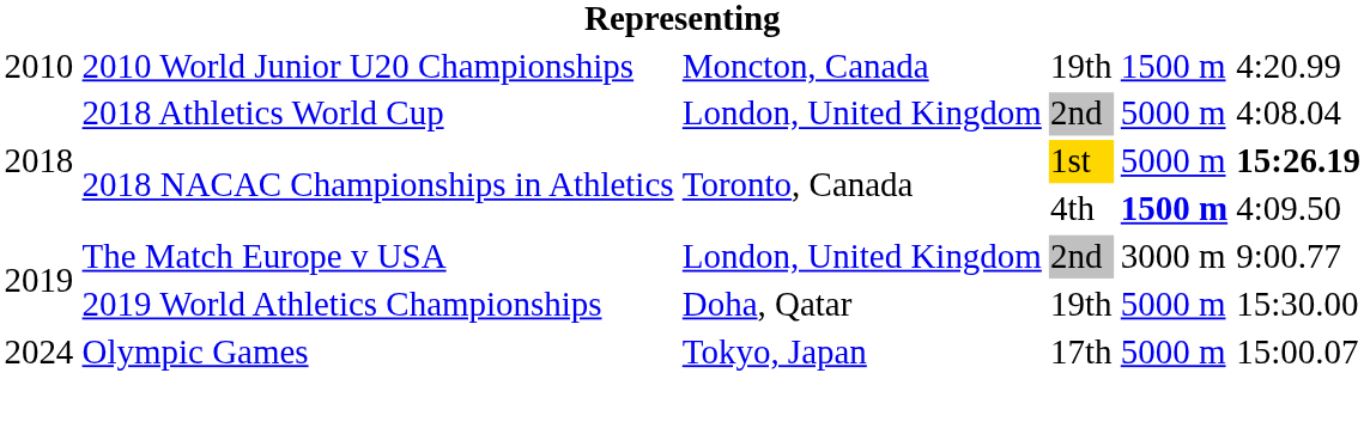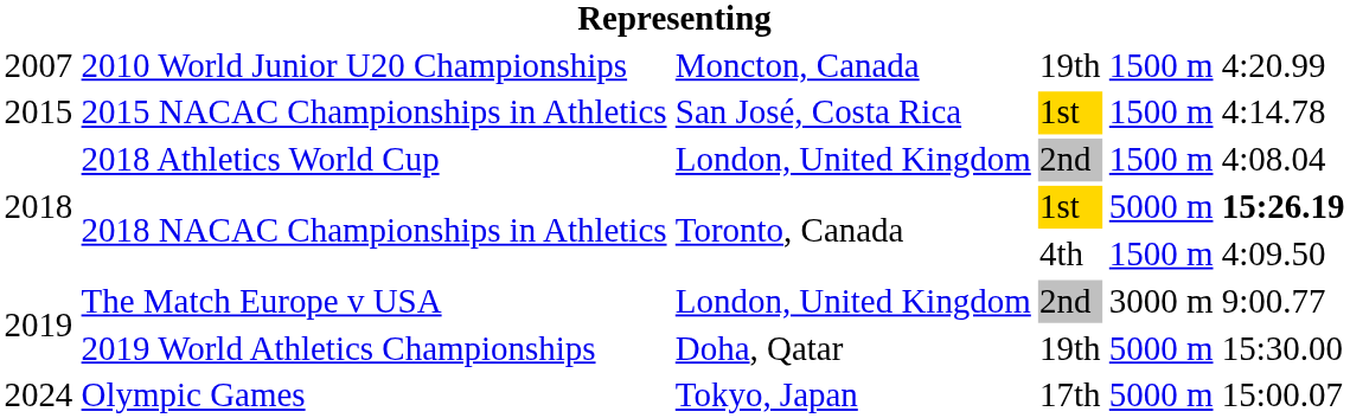 <table>
 <tr>
 <th colspan="6">Representing </th>
 </tr>
 <tr>
-<td>2010</td>
+<td>2007</td>
 <td><a href='#'>2010 World Junior U20 Championships</a></td>
 <td><a href='#'>Moncton, Canada</a></td>
 <td>19th</td>
 <td><a href='#'>1500 m</a></td>
 <td>4:20.99</td>
 </tr>
 <tr>
+<td>2015</td>
+<td><a href='#'>2015 NACAC Championships in Athletics</a></td>
+<td><a href='#'>San José, Costa Rica</a></td>
+<td bgcolor=gold>1st</td>
+<td><a href='#'>1500 m</a></td>
+<td>4:14.78</td>
+</tr>
+<tr>
 <td rowspan=3>2018</td>
 <td><a href='#'>2018 Athletics World Cup</a></td>
 <td><a href='#'>London, United Kingdom</a></td>
 <td bgcolor=silver>2nd</td>
-<td><a href='#'>5000 m</a></td>
+<td><a href='#'>1500 m</a></td>
 <td>4:08.04</td>
 </tr>
 <tr>
 <td rowspan=2><a href='#'>2018 NACAC Championships in Athletics</a></td>
 <td rowspan=2><a href='#'>Toronto</a>, Canada</td>
 <td bgcolor=gold>1st</td>
 <td><a href='#'>5000 m</a></td>
 <td><strong>15:26.19</strong></td>
 </tr>
 <tr>
 <td>4th</td>
-<td><strong><a href='#'>1500 m</a></strong></td>
+<td><a href='#'>1500 m</a></td>
 <td>4:09.50</td>
 </tr>
 <tr>
 <td rowspan=2>2019</td>
 <td><a href='#'>The Match Europe v USA</a></td>
 <td><a href='#'>London, United Kingdom</a></td>
 <td bgcolor=silver>2nd</td>
 <td>3000 m</td>
 <td>9:00.77</td>
 </tr>
 <tr>
 <td><a href='#'>2019 World Athletics Championships</a></td>
 <td><a href='#'>Doha</a>, Qatar</td>
 <td>19th</td>
 <td><a href='#'>5000 m</a></td>
 <td>15:30.00</td>
 </tr>
 <tr>
 <td>2024</td>
 <td><a href='#'>Olympic Games</a></td>
 <td><a href='#'>Tokyo, Japan</a></td>
 <td>17th</td>
 <td><a href='#'>5000 m</a></td>
 <td>15:00.07</td>
 </tr>
 </table>
